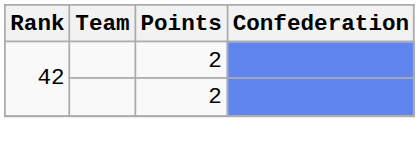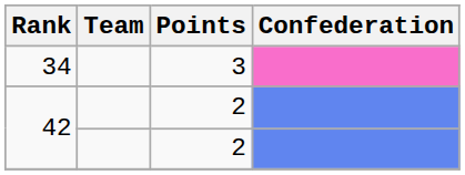 <table class="wikitable">
 <tr>
 <th>Rank</th>
 <th>Team</th>
 <th>Points</th>
 <th>Confederation</th>
+</tr>
+<tr>
+<td align=right>34 </td>
+<td align="left"></td>
+<td align="right">3</td>
+<td align="center" bgcolor=#F96ECB><a href='#'></a></td>
 </tr>
 <tr>
 <td rowspan=2 align=right>42 </td>
 <td align="left"></td>
 <td align="right">2</td>
 <td align="center" bgcolor=#6085EF><a href='#'></a></td>
 </tr>
 <tr>
 <td align="left"></td>
 <td align="right">2</td>
 <td align="center" bgcolor=#6085EF><a href='#'></a></td>
 </tr>
 <tr>
 </tr>
 </table>
